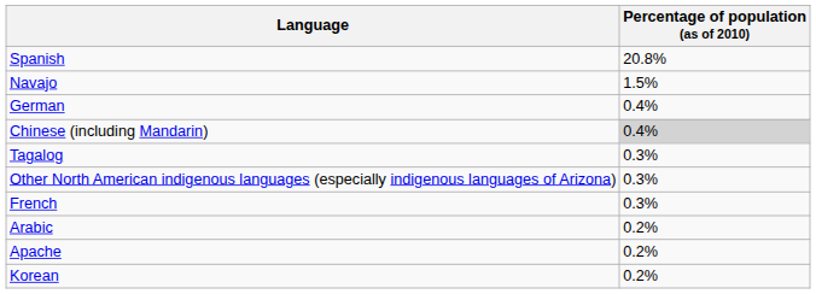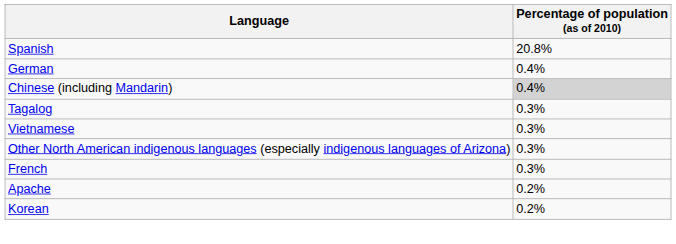 <table class="wikitable sortable" style="margin-left:1em; float:center">
 <tr>
 <th>Language</th>
 <th>Percentage of population<br><small>(as of 2010)</small></th>
 </tr>
 <tr>
 <td><a href='#'>Spanish</a></td>
 <td>20.8%</td>
-</tr>
-<tr>
-<td><a href='#'>Navajo</a></td>
-<td>1.5%</td>
 </tr>
 <tr>
 <td><a href='#'>German</a></td>
 <td>0.4%</td>
 </tr>
 <tr>
 <td><a href='#'>Chinese</a> (including <a href='#'>Mandarin</a>)</td>
 <td style="background: lightgrey;">0.4%</td>
 </tr>
 <tr>
 <td><a href='#'>Tagalog</a></td>
 <td>0.3%</td>
 </tr>
 <tr>
+<td><a href='#'>Vietnamese</a></td>
+<td>0.3%</td>
+</tr>
+<tr>
 <td><a href='#'>Other North American indigenous languages</a> (especially <a href='#'>indigenous languages of Arizona</a>)</td>
 <td>0.3%</td>
 </tr>
 <tr>
 <td><a href='#'>French</a></td>
 <td>0.3%</td>
-</tr>
-<tr>
-<td><a href='#'>Arabic</a></td>
-<td>0.2%</td>
 </tr>
 <tr>
 <td><a href='#'>Apache</a></td>
 <td>0.2%</td>
 </tr>
 <tr>
 <td><a href='#'>Korean</a></td>
 <td>0.2%</td>
 </tr>
 </table>
